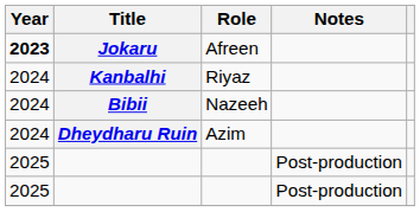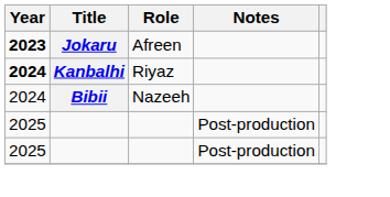 <table class="wikitable sortable plainrowheaders">
 <tr style="background:#ccc; text-align:center;">
 <th scope="col">Year</th>
 <th scope="col">Title</th>
 <th scope="col">Role</th>
 <th scope="col">Notes</th>
 <th scope="col" class="unsortable"></th>
 </tr>
 <tr>
 <td><strong>2023</strong></td>
 <th scope="row"><em><a href='#'>Jokaru</a></em></th>
 <td>Afreen</td>
 <td></td>
 <td style="text-align: center;"></td>
 </tr>
 <tr>
-<td>2024</td>
+<td><strong>2024</strong></td>
 <th scope="row"><em><a href='#'>Kanbalhi</a></em></th>
 <td>Riyaz</td>
 <td></td>
 <td style="text-align:center;"></td>
 </tr>
 <tr>
 <td>2024</td>
 <th scope="row"><em><a href='#'>Bibii</a></em></th>
 <td>Nazeeh</td>
-<td></td>
-<td style="text-align:center;"></td>
-</tr>
-<tr>
-<td>2024</td>
-<th scope="row"><em><a href='#'>Dheydharu Ruin</a></em></th>
-<td>Azim</td>
 <td></td>
 <td style="text-align:center;"></td>
 </tr>
 <tr>
 <td>2025</td>
 <td></td>
 <td></td>
 <td>Post-production</td>
 <td style="text-align:center;"></td>
 </tr>
 <tr>
 <td>2025</td>
 <td></td>
 <td></td>
 <td>Post-production</td>
 <td style="text-align:center;"></td>
 </tr>
 <tr>
 </tr>
 </table>
